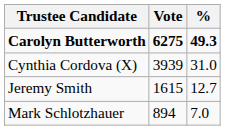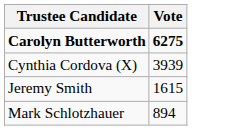 <table class="wikitable">
 <tr>
 <th>Trustee Candidate</th>
 <th>Vote</th>
-<th>%</th>
 </tr>
 <tr>
 <td><strong>Carolyn Butterworth</strong></td>
 <td><strong>6275</strong></td>
-<td><strong>49.3</strong></td>
 </tr>
 <tr>
 <td>Cynthia Cordova (X)</td>
 <td>3939</td>
-<td>31.0</td>
 </tr>
 <tr>
 <td>Jeremy Smith</td>
 <td>1615</td>
-<td>12.7</td>
 </tr>
 <tr>
 <td>Mark Schlotzhauer</td>
 <td>894</td>
-<td>7.0</td>
 </tr>
 </table>
